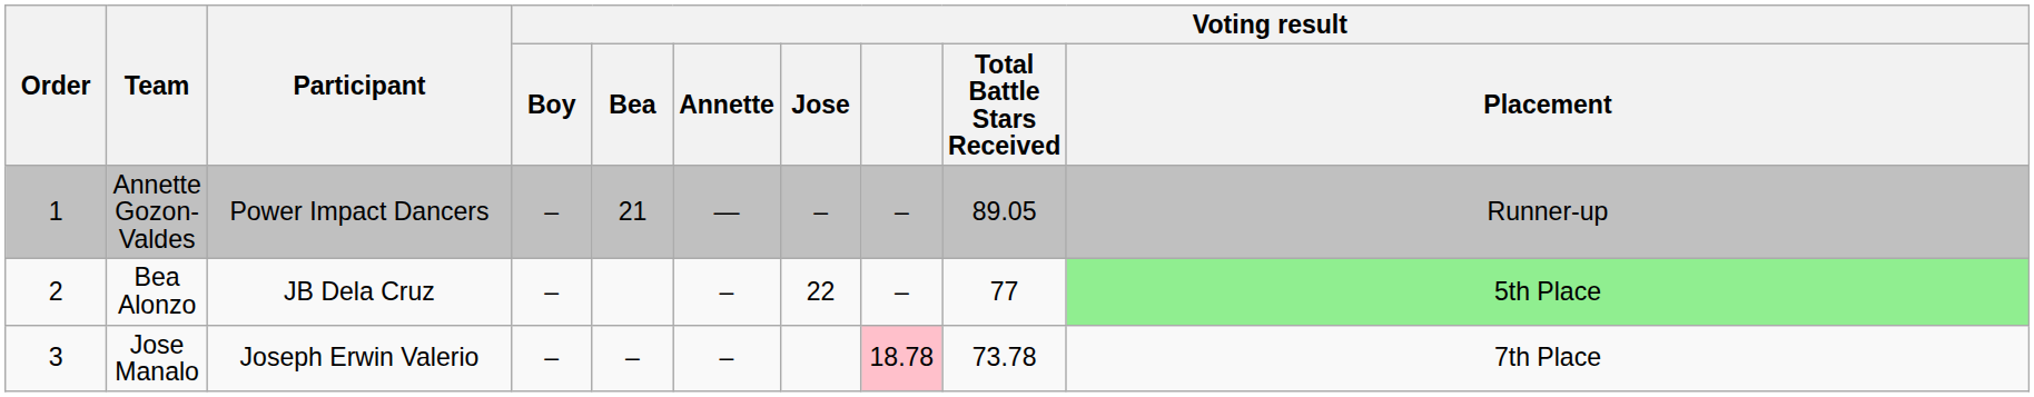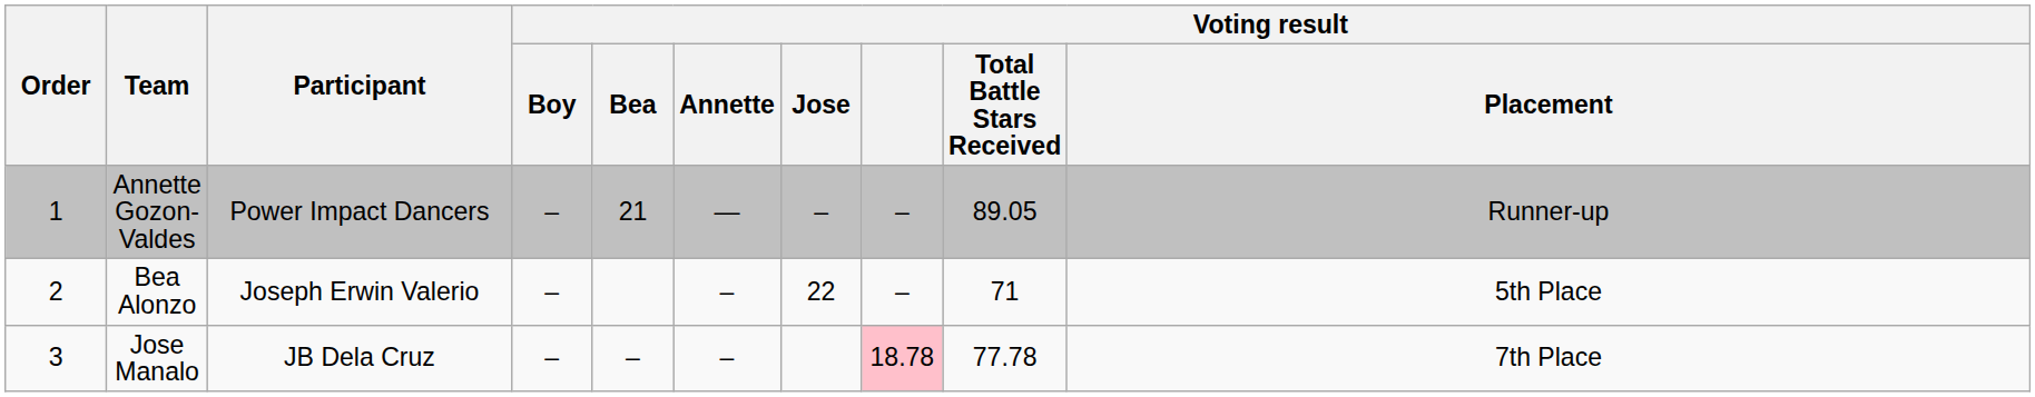 <table class="wikitable" style="text-align:center; line-height:17px; width:100%;">
 <tr>
 <th scope="col" rowspan="2" width="05%">Order</th>
 <th scope="col" rowspan="2" width="05%">Team</th>
 <th scope="col" rowspan="2" width="15%">Participant</th>
 <th scope="col" colspan="7" width="20%">Voting result</th>
 </tr>
 <tr>
 <th width="4%">Boy</th>
 <th width="4%">Bea</th>
 <th width="4%">Annette</th>
 <th width="4%">Jose</th>
 <th width="4%"></th>
 <th width="4%">Total Battle Stars Received</th>
 <th wiidth="4%">Placement</th>
 </tr>
 <tr>
 <td style="background:silver",>1</td>
 <td style="background:silver",>Annette Gozon-Valdes</td>
 <td style="background:silver",>Power Impact Dancers</td>
 <td style="background:silver",>–</td>
 <td style="background:silver",>21</td>
 <td style="background:silver",>—</td>
 <td style="background:silver",>–</td>
 <td style="background:silver",>–</td>
 <td style="background:silver",>89.05</td>
 <td style="background:silver",>Runner-up</td>
 </tr>
 <tr>
 <td>2</td>
 <td>Bea Alonzo</td>
-<td>JB Dela Cruz</td>
+<td>Joseph Erwin Valerio</td>
 <td>–</td>
 <td></td>
 <td>–</td>
 <td>22</td>
 <td>–</td>
-<td>77</td>
-<td style="background: lightgreen;">5th Place</td>
+<td>71</td>
+<td>5th Place</td>
 </tr>
 <tr>
 <td>3</td>
 <td>Jose Manalo</td>
-<td>Joseph Erwin Valerio</td>
+<td>JB Dela Cruz</td>
 <td>–</td>
 <td>–</td>
 <td>–</td>
 <td></td>
 <td style="background: pink;">18.78</td>
-<td>73.78</td>
+<td>77.78</td>
 <td>7th Place</td>
 </tr>
 </table>
